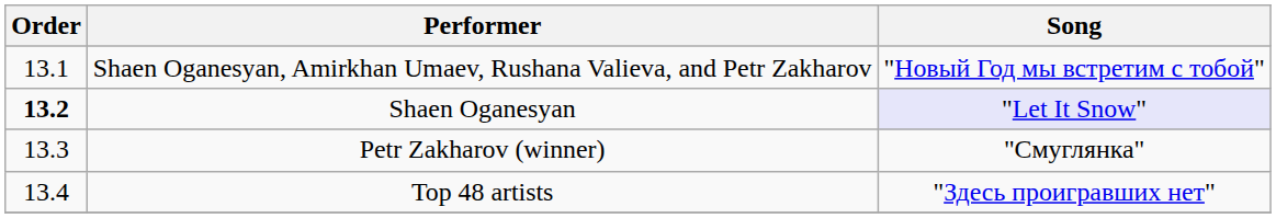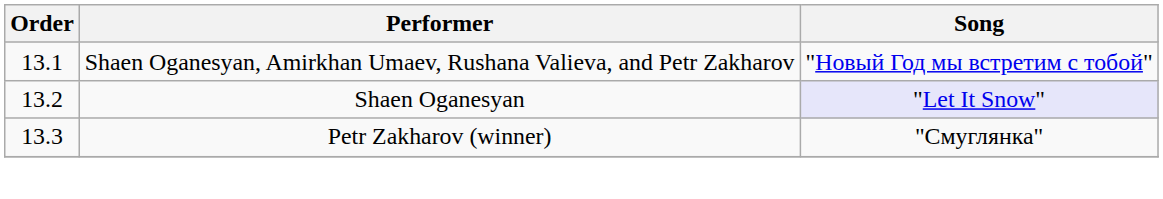 <table class="wikitable" style="text-align:center;">
 <tr>
 <th>Order</th>
 <th>Performer</th>
 <th>Song</th>
 </tr>
 <tr>
 <td>13.1</td>
 <td>Shaen Oganesyan, Amirkhan Umaev, Rushana Valieva, and Petr Zakharov</td>
 <td>"<a href='#'>Новый Год мы встретим с тобой</a>"</td>
 </tr>
 <tr>
-<td><strong>13.2</strong></td>
+<td>13.2</td>
 <td>Shaen Oganesyan</td>
 <td style="background: lavender;">"<a href='#'>Let It Snow</a>"</td>
 </tr>
 <tr>
 <td>13.3</td>
 <td>Petr Zakharov (winner)</td>
 <td>"Смуглянка"</td>
 </tr>
 <tr>
-<td>13.4</td>
-<td>Top 48 artists</td>
-<td>"<a href='#'>Здесь проигравших нет</a>"</td>
-</tr>
-<tr>
 </tr>
 </table>
